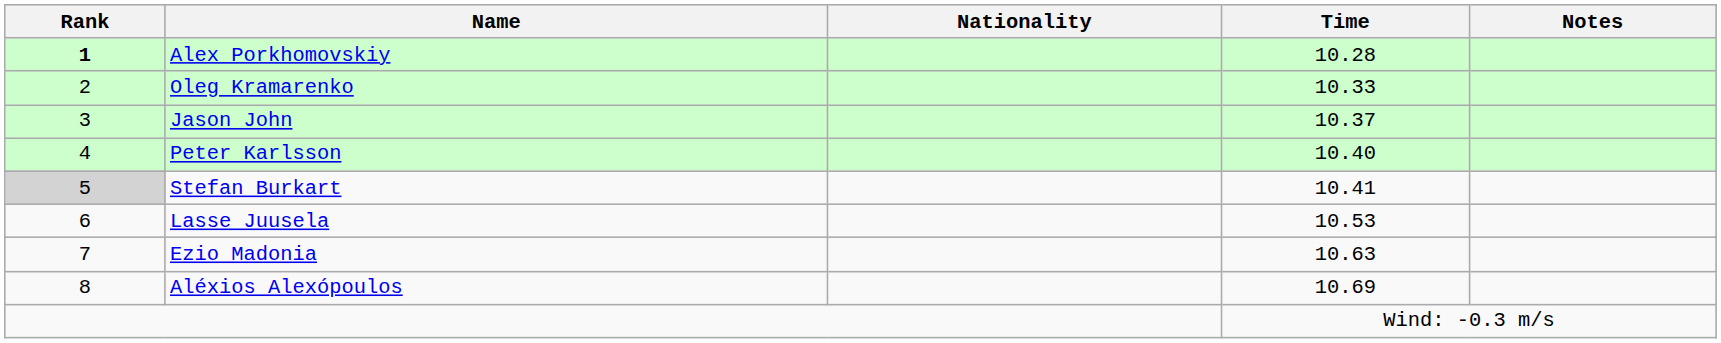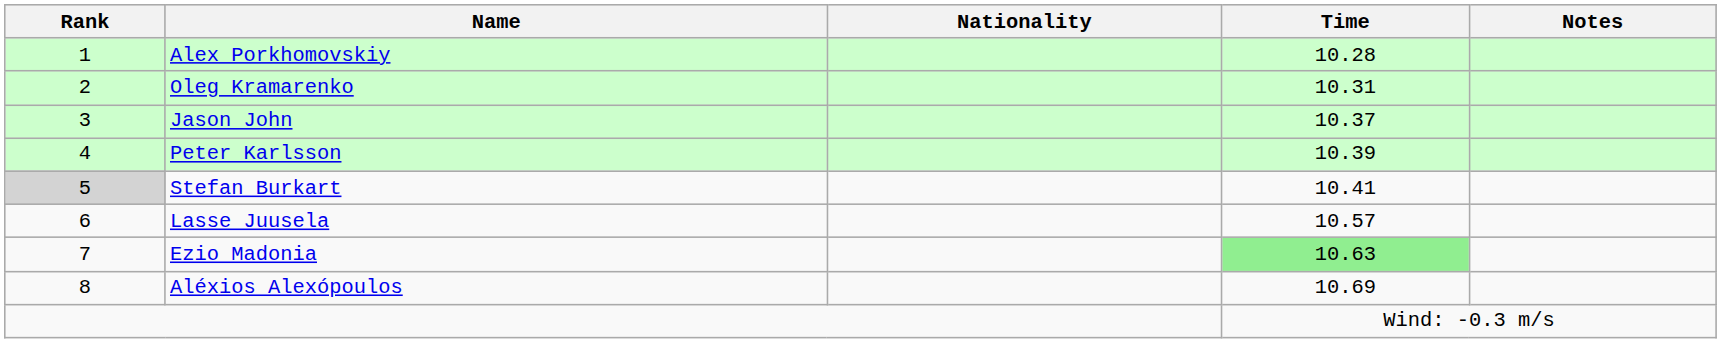 <table class="wikitable sortable" style="text-align:center;width: 55%">
 <tr>
 <th>Rank</th>
 <th>Name</th>
 <th>Nationality</th>
 <th>Time</th>
 <th>Notes</th>
 </tr>
 <tr bgcolor=ccffcc>
-<td><strong>1</strong></td>
+<td>1</td>
 <td align=left><a href='#'>Alex Porkhomovskiy</a></td>
 <td align=left></td>
 <td>10.28</td>
 <td></td>
 </tr>
 <tr bgcolor=ccffcc>
 <td>2</td>
 <td align=left><a href='#'>Oleg Kramarenko</a></td>
 <td align=left></td>
-<td>10.33</td>
+<td>10.31</td>
 <td></td>
 </tr>
 <tr bgcolor=ccffcc>
 <td>3</td>
 <td align=left><a href='#'>Jason John</a></td>
 <td align=left></td>
 <td>10.37</td>
 <td></td>
 </tr>
 <tr bgcolor=ccffcc>
 <td>4</td>
 <td align=left><a href='#'>Peter Karlsson</a></td>
 <td align=left></td>
-<td>10.40</td>
+<td>10.39</td>
 <td></td>
 </tr>
 <tr>
 <td style="background: lightgrey;">5</td>
 <td align=left><a href='#'>Stefan Burkart</a></td>
 <td align=left></td>
 <td>10.41</td>
 <td></td>
 </tr>
 <tr>
 <td>6</td>
 <td align=left><a href='#'>Lasse Juusela</a></td>
 <td align=left></td>
-<td>10.53</td>
+<td>10.57</td>
 <td></td>
 </tr>
 <tr>
 <td>7</td>
 <td align=left><a href='#'>Ezio Madonia</a></td>
 <td align=left></td>
-<td>10.63</td>
+<td style="background: lightgreen;">10.63</td>
 <td></td>
 </tr>
 <tr>
 <td>8</td>
 <td align=left><a href='#'>Aléxios Alexópoulos</a></td>
 <td align=left></td>
 <td>10.69</td>
 <td></td>
 </tr>
 <tr>
 <td colspan="3"></td>
 <td colspan="2">Wind: -0.3 m/s</td>
 </tr>
 </table>
